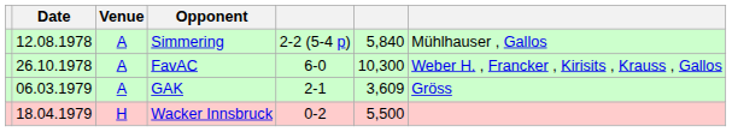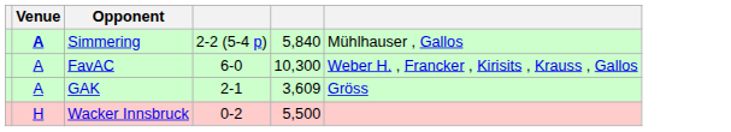 <table class="wikitable" Style="text-align: center">
 <tr>
 <th></th>
-<th>Date</th>
 <th>Venue</th>
 <th>Opponent</th>
 <th></th>
 <th></th>
 <th></th>
 </tr>
 <tr style="background:#cfc">
 <td></td>
-<td>12.08.1978</td>
-<td><a href='#'>A</a></td>
+<td><strong><a href='#'>A</a></strong></td>
 <td align="left"><a href='#'>Simmering</a></td>
 <td>2-2 (5-4 <a href='#'>p</a>)</td>
 <td align="right">5,840</td>
 <td align="left">Mühlhauser , <a href='#'>Gallos</a> </td>
 </tr>
 <tr style="background:#cfc">
 <td></td>
-<td>26.10.1978</td>
 <td><a href='#'>A</a></td>
 <td align="left"><a href='#'>FavAC</a></td>
 <td>6-0</td>
 <td align="right">10,300</td>
 <td align="left"><a href='#'>Weber H.</a> , <a href='#'>Francker</a> , <a href='#'>Kirisits</a>  , <a href='#'>Krauss</a> , <a href='#'>Gallos</a> </td>
 </tr>
 <tr style="background:#cfc">
 <td></td>
-<td>06.03.1979</td>
 <td><a href='#'>A</a></td>
 <td align="left"><a href='#'>GAK</a></td>
 <td>2-1</td>
 <td align="right">3,609</td>
 <td align="left"><a href='#'>Gröss</a>  </td>
 </tr>
 <tr style="background:#fcc">
 <td></td>
-<td>18.04.1979</td>
 <td><a href='#'>H</a></td>
 <td align="left"><a href='#'>Wacker Innsbruck</a></td>
 <td>0-2</td>
 <td align="right">5,500</td>
 <td align="left"></td>
 </tr>
 </table>
